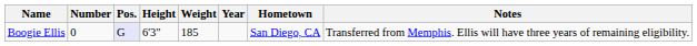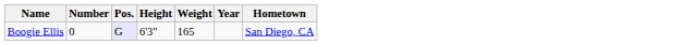 <table class="wikitable sortable" border="1">
 <tr>
 <th>Name</th>
 <th>Number</th>
 <th>Pos.</th>
 <th>Height</th>
 <th>Weight</th>
 <th>Year</th>
 <th>Hometown</th>
-<th class="unsortable">Notes</th>
 </tr>
 <tr>
 <td><a href='#'>Boogie Ellis</a></td>
 <td>0</td>
 <td style="background: lavender;">G</td>
 <td>6'3"</td>
-<td>185</td>
+<td>165</td>
 <td></td>
 <td><a href='#'>San Diego, CA</a></td>
-<td>Transferred from <a href='#'>Memphis</a>. Ellis will have three years of remaining eligibility.</td>
 </tr>
 </table>
